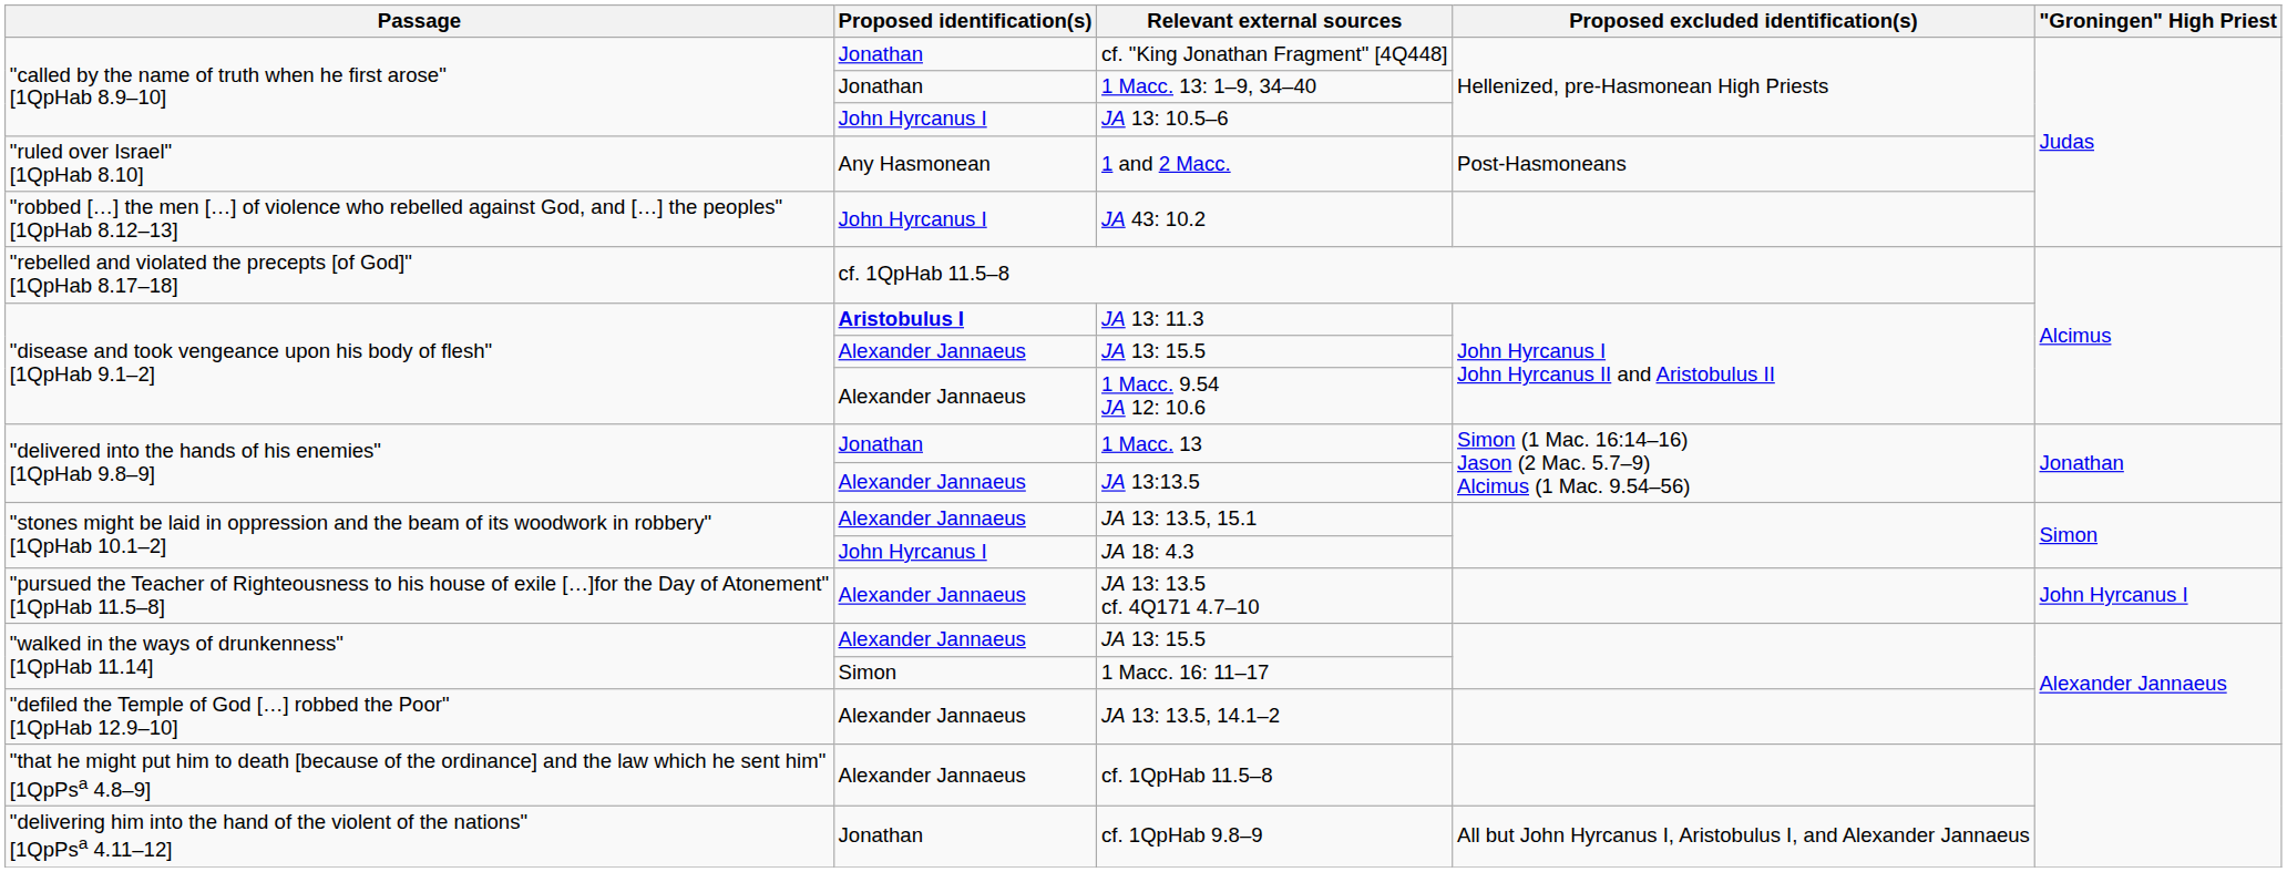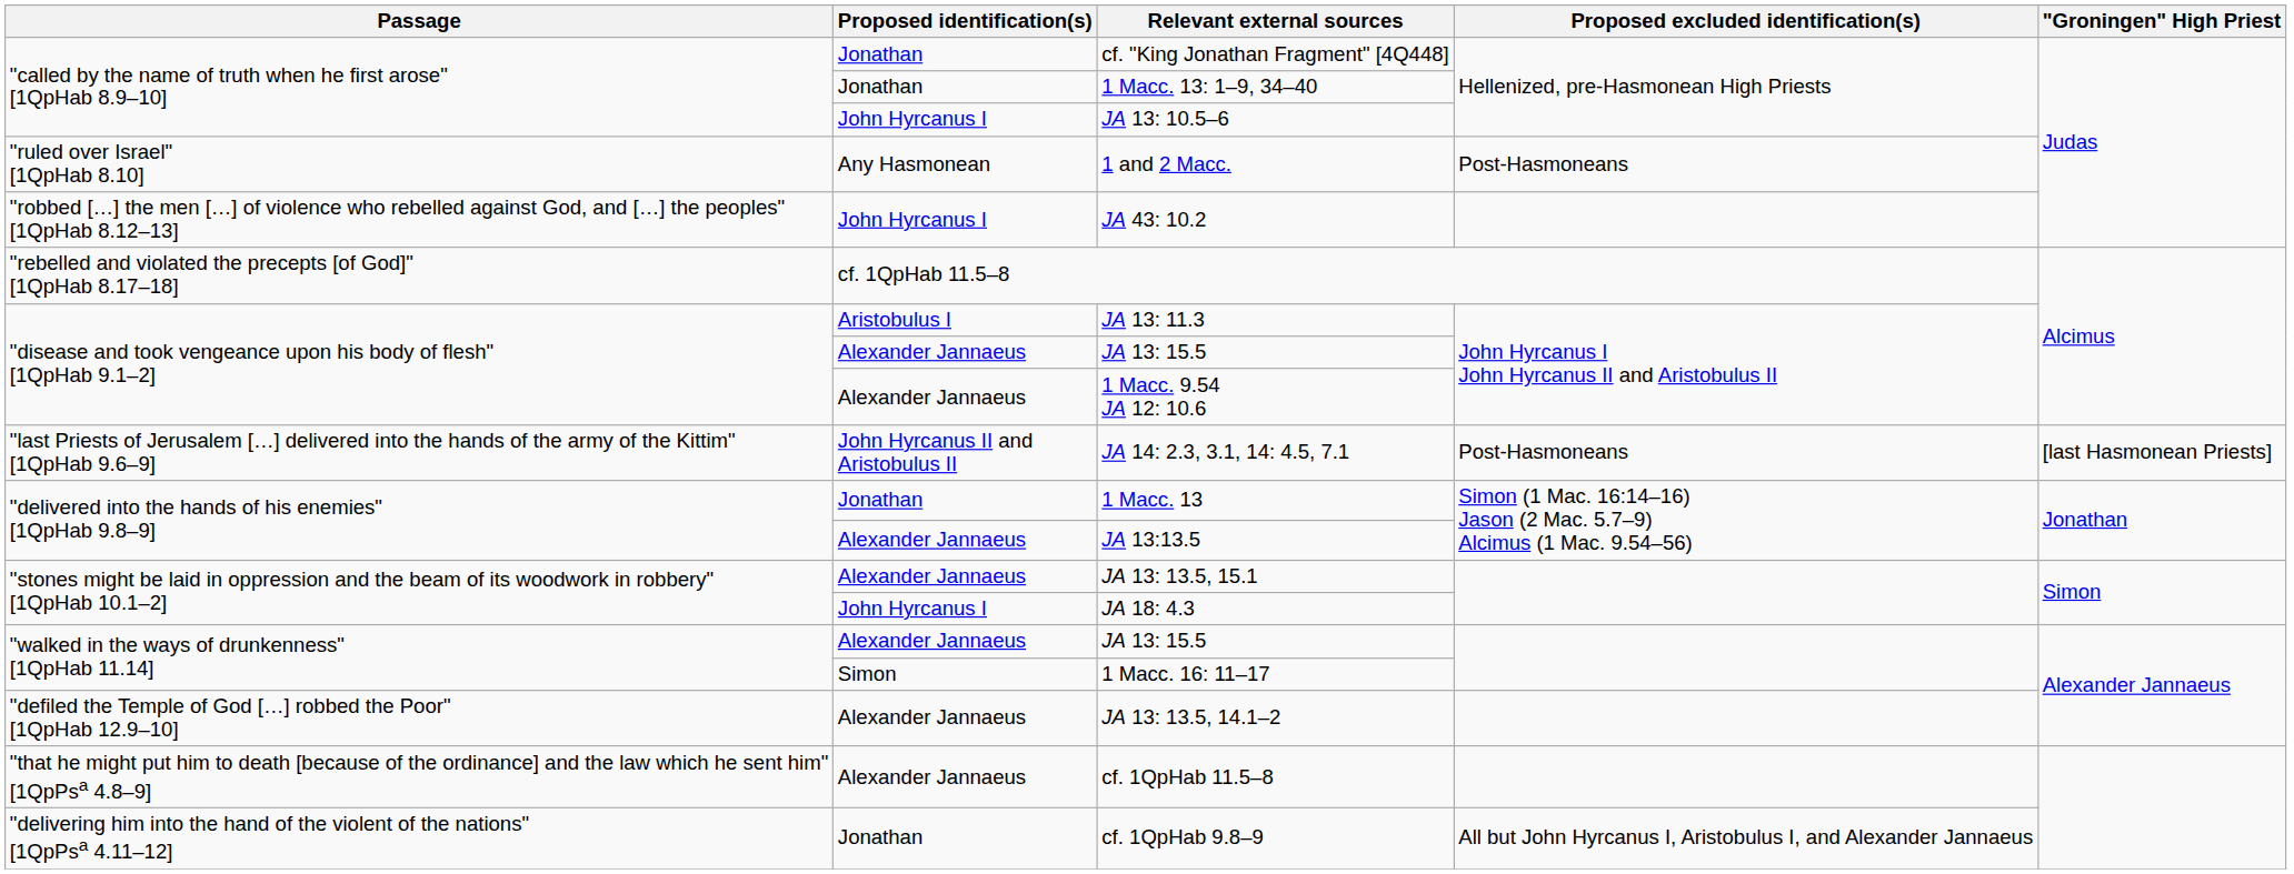 <table class="wikitable collapsible collapsed">
 <tr>
 <th>Passage</th>
 <th>Proposed identification(s)</th>
 <th>Relevant external sources</th>
 <th>Proposed excluded identification(s)</th>
 <th>"Groningen" High Priest</th>
 </tr>
 <tr>
 <td rowspan="3">"called by the name of truth when he first arose"<br>[1QpHab 8.9–10]</td>
 <td><a href='#'>Jonathan</a></td>
 <td>cf. "King Jonathan Fragment" [4Q448]</td>
 <td rowspan="3">Hellenized, pre-Hasmonean High Priests</td>
 <td rowspan="5"><a href='#'>Judas</a></td>
 </tr>
 <tr>
 <td>Jonathan</td>
 <td><a href='#'>1 Macc.</a> 13: 1–9, 34–40</td>
 </tr>
 <tr>
 <td><a href='#'>John Hyrcanus I</a></td>
 <td><em><a href='#'>JA</a></em> 13: 10.5–6</td>
 </tr>
 <tr>
 <td>"ruled over Israel"<br>[1QpHab 8.10]</td>
 <td>Any Hasmonean</td>
 <td><a href='#'>1</a> and <a href='#'>2 Macc.</a></td>
 <td>Post-Hasmoneans</td>
 </tr>
 <tr>
 <td>"robbed […] the men […] of violence who rebelled against God, and […] the peoples"<br>[1QpHab 8.12–13]</td>
 <td><a href='#'>John Hyrcanus I</a></td>
 <td><em><a href='#'>JA</a></em> 43: 10.2</td>
 <td></td>
 </tr>
 <tr>
 <td>"rebelled and violated the precepts [of God]"<br>[1QpHab 8.17–18]</td>
 <td colspan="3">cf. 1QpHab 11.5–8</td>
 <td rowspan="4"><a href='#'>Alcimus</a></td>
 </tr>
 <tr>
 <td rowspan="3">"disease and took vengeance upon his body of flesh"<br>[1QpHab 9.1–2]</td>
-<td><strong><a href='#'>Aristobulus I</a></strong></td>
+<td><a href='#'>Aristobulus I</a></td>
 <td><em><a href='#'>JA</a></em> 13: 11.3</td>
 <td rowspan="3"><a href='#'>John Hyrcanus I</a><br><a href='#'>John Hyrcanus II</a> and <a href='#'>Aristobulus II</a></td>
 </tr>
 <tr>
 <td><a href='#'>Alexander Jannaeus</a></td>
 <td><em><a href='#'>JA</a></em> 13: 15.5</td>
 </tr>
 <tr>
 <td>Alexander Jannaeus</td>
 <td><a href='#'>1 Macc.</a> 9.54<br><em><a href='#'>JA</a></em> 12: 10.6</td>
+</tr>
+<tr>
+<td>"last Priests of Jerusalem […] delivered into the hands of the army of the Kittim"<br>[1QpHab 9.6–9]</td>
+<td><a href='#'>John Hyrcanus II</a> and<br><a href='#'>Aristobulus II</a></td>
+<td><em><a href='#'>JA</a></em> 14: 2.3, 3.1, 14: 4.5, 7.1</td>
+<td>Post-Hasmoneans</td>
+<td>[last Hasmonean Priests]</td>
 </tr>
 <tr>
 <td rowspan="2">"delivered into the hands of his enemies"<br>[1QpHab 9.8–9]</td>
 <td><a href='#'>Jonathan</a></td>
 <td><a href='#'>1 Macc.</a> 13</td>
 <td rowspan="2"><a href='#'>Simon</a> (1 Mac. 16:14–16)<br><a href='#'>Jason</a> (2 Mac. 5.7–9)<br><a href='#'>Alcimus</a> (1 Mac. 9.54–56)</td>
 <td rowspan="2"><a href='#'>Jonathan</a></td>
 </tr>
 <tr>
 <td><a href='#'>Alexander Jannaeus</a></td>
 <td><em><a href='#'>JA</a></em> 13:13.5</td>
 </tr>
 <tr>
 <td rowspan="2">"stones might be laid in oppression and the beam of its woodwork in robbery"<br>[1QpHab 10.1–2]</td>
 <td><a href='#'>Alexander Jannaeus</a></td>
 <td><em>JA</em> 13: 13.5, 15.1</td>
 <td rowspan="2"></td>
 <td rowspan="2"><a href='#'>Simon</a></td>
 </tr>
 <tr>
 <td><a href='#'>John Hyrcanus I</a></td>
 <td><em>JA</em> 18: 4.3</td>
-</tr>
-<tr>
-<td>"pursued the Teacher of Righteousness to his house of exile […]for the Day of Atonement"<br>[1QpHab 11.5–8]</td>
-<td><a href='#'>Alexander Jannaeus</a></td>
-<td><em>JA</em> 13: 13.5<br>cf. 4Q171 4.7–10</td>
-<td></td>
-<td><a href='#'>John Hyrcanus I</a></td>
 </tr>
 <tr>
 <td rowspan="2">"walked in the ways of drunkenness"<br>[1QpHab 11.14]</td>
 <td><a href='#'>Alexander Jannaeus</a></td>
 <td><em>JA</em> 13: 15.5</td>
 <td rowspan="2"></td>
 <td rowspan="3"><a href='#'>Alexander Jannaeus</a></td>
 </tr>
 <tr>
 <td>Simon</td>
 <td>1 Macc. 16: 11–17</td>
 </tr>
 <tr>
 <td>"defiled the Temple of God […] robbed the Poor"<br>[1QpHab 12.9–10]</td>
 <td>Alexander Jannaeus</td>
 <td><em>JA</em> 13: 13.5, 14.1–2</td>
 <td></td>
 </tr>
 <tr>
 <td>"that he might put him to death [because of the ordinance] and the law which he sent him"<br>[1QpPs<sup>a</sup> 4.8–9]</td>
 <td>Alexander Jannaeus</td>
 <td>cf. 1QpHab 11.5–8</td>
 <td></td>
 <td rowspan="2"></td>
 </tr>
 <tr>
 <td>"delivering him into the hand of the violent of the nations"<br>[1QpPs<sup>a</sup> 4.11–12]</td>
 <td>Jonathan</td>
 <td>cf. 1QpHab 9.8–9</td>
 <td>All but John Hyrcanus I, Aristobulus I, and Alexander Jannaeus</td>
 </tr>
 </table>
